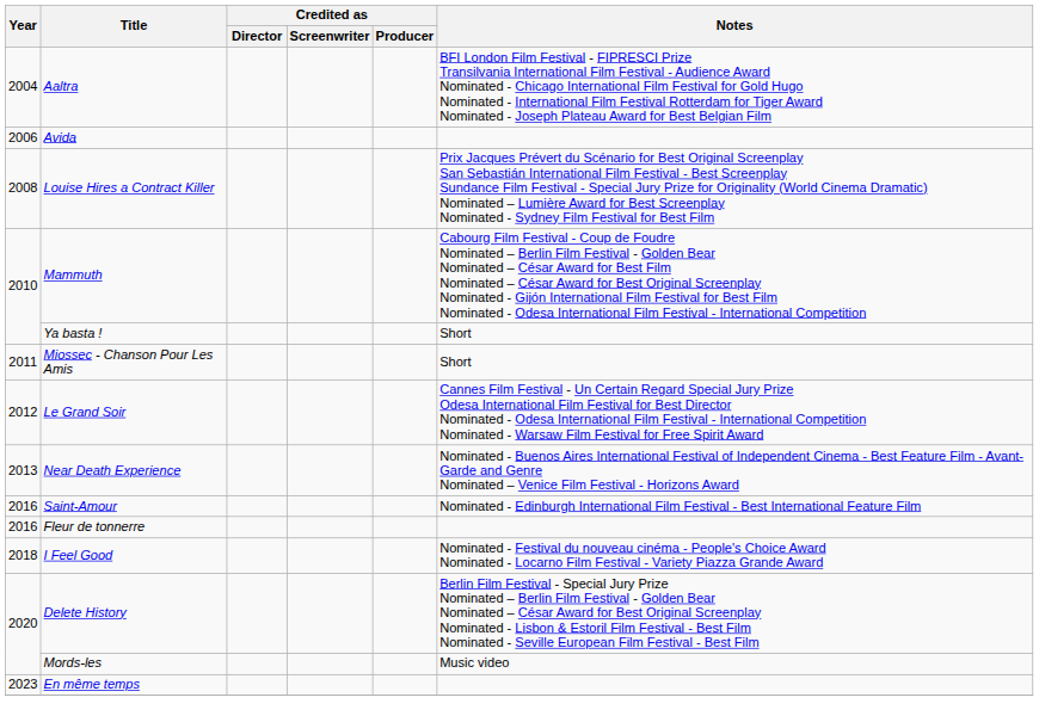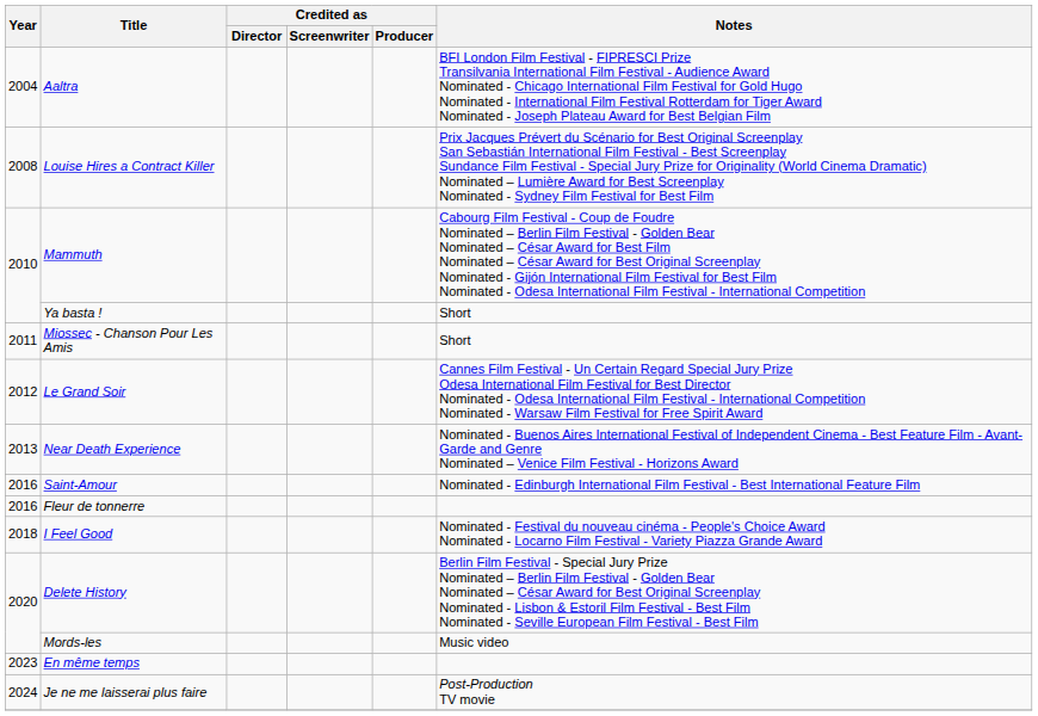 <table class="wikitable sortable">
 <tr>
 <th rowspan=2 width="33">Year</th>
 <th rowspan=2>Title</th>
 <th colspan=3>Credited as</th>
 <th rowspan=2>Notes</th>
 </tr>
 <tr>
 <th width=65>Director</th>
 <th width=65>Screenwriter</th>
 <th width=65>Producer</th>
 </tr>
 <tr>
 <td align="center">2004</td>
 <td align="left"><em><a href='#'>Aaltra</a></em></td>
 <td></td>
 <td></td>
 <td></td>
 <td><a href='#'>BFI London Film Festival</a> - <a href='#'>FIPRESCI Prize</a><br><a href='#'>Transilvania International Film Festival - Audience Award</a><br>Nominated - <a href='#'>Chicago International Film Festival for Gold Hugo</a><br> Nominated - <a href='#'>International Film Festival Rotterdam for Tiger Award</a><br>Nominated - <a href='#'>Joseph Plateau Award for Best Belgian Film</a></td>
-</tr>
-<tr>
-<td align="center">2006</td>
-<td align="left"><em><a href='#'>Avida</a></em></td>
-<td></td>
-<td></td>
-<td></td>
-<td></td>
 </tr>
 <tr>
 <td align="center">2008</td>
 <td align="left"><em><a href='#'>Louise Hires a Contract Killer</a></em></td>
 <td></td>
 <td></td>
 <td></td>
 <td><a href='#'>Prix Jacques Prévert du Scénario for Best Original Screenplay</a><br><a href='#'>San Sebastián International Film Festival - Best Screenplay</a><br><a href='#'>Sundance Film Festival - Special Jury Prize for Originality (World Cinema Dramatic)</a><br>Nominated – <a href='#'>Lumière Award for Best Screenplay</a><br>Nominated - <a href='#'>Sydney Film Festival for Best Film</a></td>
 </tr>
 <tr>
 <td align="center" rowspan=2>2010</td>
 <td align="left"><em><a href='#'>Mammuth</a></em></td>
 <td></td>
 <td></td>
 <td></td>
 <td><a href='#'>Cabourg Film Festival - Coup de Foudre</a><br>Nominated – <a href='#'>Berlin Film Festival</a> - <a href='#'>Golden Bear</a><br>Nominated – <a href='#'>César Award for Best Film</a><br>Nominated – <a href='#'>César Award for Best Original Screenplay</a><br>Nominated - <a href='#'>Gijón International Film Festival for Best Film</a><br>Nominated - <a href='#'>Odesa International Film Festival - International Competition</a></td>
 </tr>
 <tr>
 <td align="left"><em>Ya basta !</em></td>
 <td></td>
 <td></td>
 <td></td>
 <td>Short</td>
 </tr>
 <tr>
 <td align="center">2011</td>
 <td align="left"><em><a href='#'>Miossec</a> - Chanson Pour Les Amis</em></td>
 <td></td>
 <td></td>
 <td></td>
 <td>Short</td>
 </tr>
 <tr>
 <td align="center">2012</td>
 <td align="left"><em><a href='#'>Le Grand Soir</a></em></td>
 <td></td>
 <td></td>
 <td></td>
 <td><a href='#'>Cannes Film Festival</a> - <a href='#'>Un Certain Regard Special Jury Prize</a><br><a href='#'>Odesa International Film Festival for Best Director</a><br>Nominated - <a href='#'>Odesa International Film Festival - International Competition</a><br>Nominated - <a href='#'>Warsaw Film Festival for Free Spirit Award</a></td>
 </tr>
 <tr>
 <td align="center">2013</td>
 <td align="left"><em><a href='#'>Near Death Experience</a></em></td>
 <td></td>
 <td></td>
 <td></td>
 <td>Nominated - <a href='#'>Buenos Aires International Festival of Independent Cinema - Best Feature Film - Avant-Garde and Genre</a><br>Nominated – <a href='#'>Venice Film Festival - Horizons Award</a></td>
 </tr>
 <tr>
 <td align="center">2016</td>
 <td align="left"><em><a href='#'>Saint-Amour</a></em></td>
 <td></td>
 <td></td>
 <td></td>
 <td>Nominated - <a href='#'>Edinburgh International Film Festival - Best International Feature Film</a></td>
 </tr>
 <tr>
 <td align="center">2016</td>
 <td align="left"><em>Fleur de tonnerre</em></td>
 <td></td>
 <td></td>
 <td></td>
 <td></td>
 </tr>
 <tr>
 <td align="center">2018</td>
 <td align="left"><em><a href='#'>I Feel Good</a></em></td>
 <td></td>
 <td></td>
 <td></td>
 <td>Nominated - <a href='#'>Festival du nouveau cinéma - People's Choice Award</a><br>Nominated - <a href='#'>Locarno Film Festival - Variety Piazza Grande Award</a></td>
 </tr>
 <tr>
 <td align="center" rowspan=2>2020</td>
 <td><em><a href='#'>Delete History</a></em></td>
 <td></td>
 <td></td>
 <td></td>
 <td><a href='#'>Berlin Film Festival</a> - Special Jury Prize<br>Nominated – <a href='#'>Berlin Film Festival</a> - <a href='#'>Golden Bear</a><br>Nominated – <a href='#'>César Award for Best Original Screenplay</a><br>Nominated - <a href='#'>Lisbon & Estoril Film Festival - Best Film</a><br>Nominated - <a href='#'>Seville European Film Festival - Best Film</a></td>
 </tr>
 <tr>
 <td align="left"><em>Mords-les</em></td>
 <td></td>
 <td></td>
 <td></td>
 <td>Music video</td>
 </tr>
 <tr>
 <td align="center">2023</td>
 <td align="left"><em><a href='#'>En même temps</a></em></td>
 <td></td>
 <td></td>
 <td></td>
 <td></td>
 </tr>
 <tr>
+<td align="center">2024</td>
+<td align="left"><em>Je ne me laisserai plus faire</em></td>
+<td></td>
+<td></td>
+<td></td>
+<td><em>Post-Production</em><br>TV movie</td>
+</tr>
+<tr>
 </tr>
 </table>
